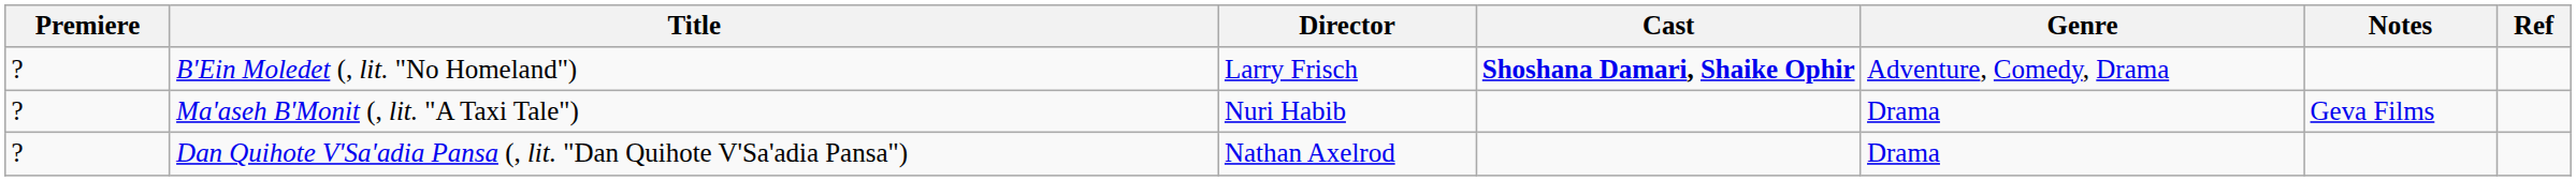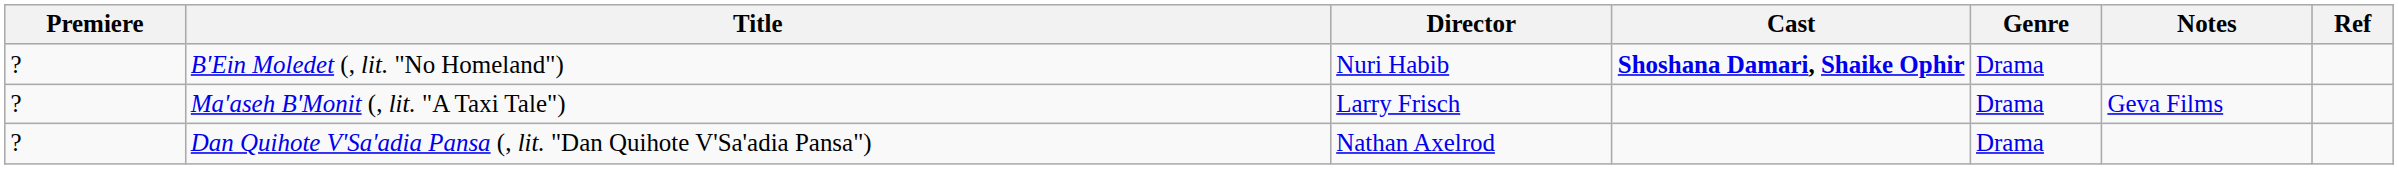 <table class="wikitable">
 <tr>
 <th>Premiere</th>
 <th>Title</th>
 <th>Director</th>
 <th width=15%>Cast</th>
 <th>Genre</th>
 <th>Notes</th>
 <th>Ref</th>
 </tr>
 <tr>
 <td>?</td>
 <td><em><a href='#'>B'Ein Moledet</a></em> (, <em>lit.</em> "No Homeland")</td>
-<td><a href='#'>Larry Frisch</a></td>
+<td><a href='#'>Nuri Habib</a></td>
 <td><strong><a href='#'>Shoshana Damari</a>, <a href='#'>Shaike Ophir</a></strong></td>
-<td><a href='#'>Adventure</a>, <a href='#'>Comedy</a>, <a href='#'>Drama</a></td>
+<td><a href='#'>Drama</a></td>
 <td></td>
 <td></td>
 </tr>
 <tr>
 <td>?</td>
 <td><em><a href='#'>Ma'aseh B'Monit</a></em> (, <em>lit.</em> "A Taxi Tale")</td>
-<td><a href='#'>Nuri Habib</a></td>
+<td><a href='#'>Larry Frisch</a></td>
 <td></td>
 <td><a href='#'>Drama</a></td>
 <td><a href='#'>Geva Films</a></td>
 <td></td>
 </tr>
 <tr>
 <td>?</td>
 <td><em><a href='#'>Dan Quihote V'Sa'adia Pansa</a></em> (, <em>lit.</em> "Dan Quihote V'Sa'adia Pansa")</td>
 <td><a href='#'>Nathan Axelrod</a></td>
 <td></td>
 <td><a href='#'>Drama</a></td>
 <td></td>
 <td></td>
 </tr>
 </table>
